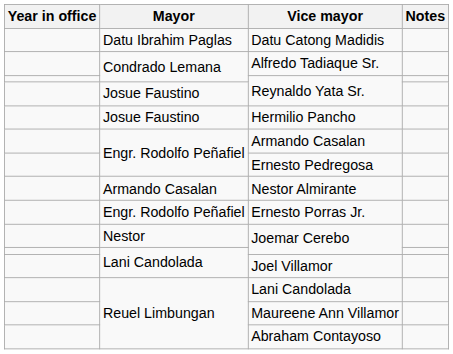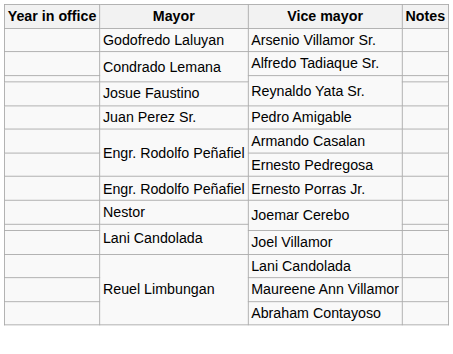 <table class="wikitable" style="line-height:1.20em; font-size:100%;">
 <tr>
 <th>Year in office</th>
 <th>Mayor</th>
 <th>Vice mayor</th>
 <th>Notes</th>
 </tr>
 <tr>
 <td></td>
-<td>Datu Ibrahim Paglas</td>
-<td>Datu Catong Madidis</td>
+<td>Godofredo Laluyan</td>
+<td>Arsenio Villamor Sr.</td>
 <td></td>
 </tr>
 <tr>
 <td></td>
 <td rowspan="2">Condrado Lemana</td>
 <td>Alfredo Tadiaque Sr.</td>
 <td></td>
 </tr>
 <tr>
 <td></td>
 <td rowspan="2">Reynaldo Yata Sr.</td>
 <td></td>
 </tr>
 <tr>
 <td></td>
 <td>Josue Faustino<br></td>
 <td></td>
 </tr>
 <tr>
 <td></td>
-<td>Josue Faustino<br></td>
-<td>Hermilio Pancho</td>
+<td>Juan Perez Sr.</td>
+<td>Pedro Amigable</td>
 <td></td>
 </tr>
 <tr>
 <td></td>
 <td rowspan="2">Engr. Rodolfo Peñafiel<br></td>
 <td>Armando Casalan</td>
 <td></td>
 </tr>
 <tr>
 <td></td>
 <td>Ernesto Pedregosa</td>
-<td></td>
-</tr>
-<tr>
-<td></td>
-<td>Armando Casalan</td>
-<td>Nestor Almirante</td>
 <td></td>
 </tr>
 <tr>
 <td></td>
 <td>Engr. Rodolfo Peñafiel<br></td>
 <td>Ernesto Porras Jr.</td>
 <td></td>
 </tr>
 <tr>
 <td></td>
 <td>Nestor </td>
 <td rowspan="2">Joemar Cerebo</td>
 <td></td>
 </tr>
 <tr>
 <td></td>
 <td rowspan="2">Lani Candolada</td>
 <td></td>
 </tr>
 <tr>
 <td></td>
 <td>Joel Villamor</td>
 <td></td>
 </tr>
 <tr>
 <td></td>
 <td rowspan="3">Reuel Limbungan</td>
 <td>Lani Candolada</td>
 <td></td>
 </tr>
 <tr>
 <td></td>
 <td>Maureene Ann Villamor</td>
 <td></td>
 </tr>
 <tr>
 <td></td>
 <td>Abraham Contayoso</td>
 <td></td>
 </tr>
 </table>
